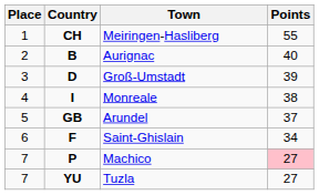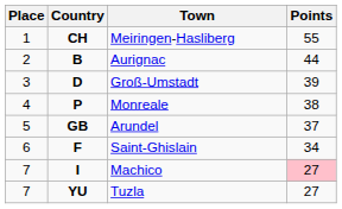 <table class="wikitable">
 <tr>
 <th width="25">Place</th>
 <th width="25">Country</th>
 <th width="200">Town</th>
 <th width="25">Points</th>
 </tr>
 <tr>
 <td align="center">1</td>
 <td align="center"><strong>CH</strong></td>
 <td align="left"><a href='#'>Meiringen</a>-<a href='#'>Hasliberg</a></td>
 <td align="center">55</td>
 </tr>
 <tr>
 <td align="center">2</td>
 <td align="center"><strong>B</strong></td>
 <td align="left"><a href='#'>Aurignac</a></td>
-<td align="center">40</td>
+<td align="center">44</td>
 </tr>
 <tr>
 <td align="center">3</td>
 <td align="center"><strong>D</strong></td>
 <td align="left"><a href='#'>Groß-Umstadt</a></td>
 <td align="center">39</td>
 </tr>
 <tr>
 <td align="center">4</td>
-<td align="center"><strong>I</strong></td>
+<td align="center"><strong>P</strong></td>
 <td align="left"><a href='#'>Monreale</a></td>
 <td align="center">38</td>
 </tr>
 <tr>
 <td align="center">5</td>
 <td align="center"><strong>GB</strong></td>
 <td align="left"><a href='#'>Arundel</a></td>
 <td align="center">37</td>
 </tr>
 <tr>
 <td align="center">6</td>
 <td align="center"><strong>F</strong></td>
 <td align="left"><a href='#'>Saint-Ghislain</a></td>
 <td align="center">34</td>
 </tr>
 <tr>
 <td align="center">7</td>
-<td align="center"><strong>P</strong></td>
+<td align="center"><strong>I</strong></td>
 <td align="left"><a href='#'>Machico</a></td>
 <td align="center" style="background: pink;">27</td>
 </tr>
 <tr>
 <td align="center">7</td>
 <td align="center"><strong>YU</strong></td>
 <td align="left"><a href='#'>Tuzla</a></td>
 <td align="center">27</td>
 </tr>
 </table>
